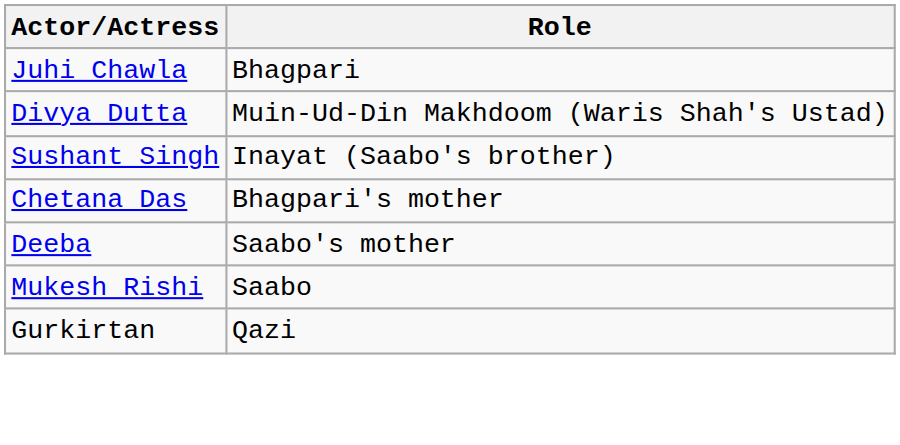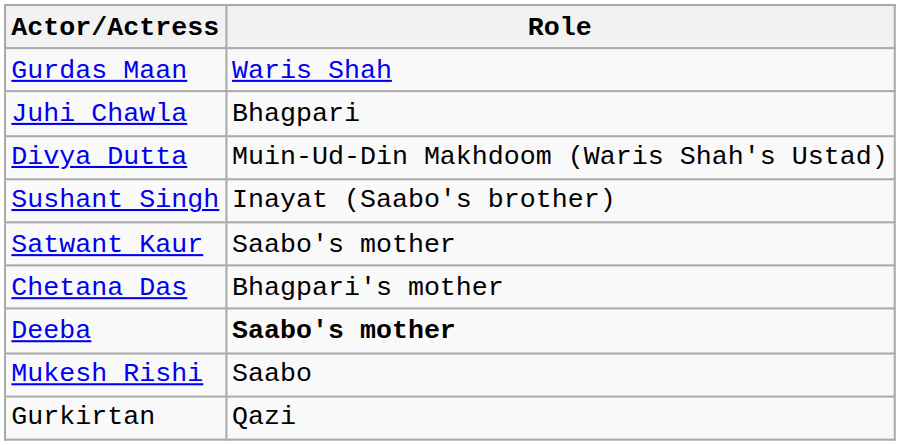 <table class="wikitable">
 <tr>
 <th>Actor/Actress</th>
 <th>Role</th>
+</tr>
+<tr>
+<td><a href='#'>Gurdas Maan</a></td>
+<td><a href='#'>Waris Shah</a></td>
 </tr>
 <tr>
 <td><a href='#'>Juhi Chawla</a></td>
 <td>Bhagpari</td>
 </tr>
 <tr>
 <td><a href='#'>Divya Dutta</a></td>
 <td>Muin-Ud-Din Makhdoom (Waris Shah's Ustad)</td>
 </tr>
 <tr>
 <td><a href='#'>Sushant Singh</a></td>
 <td>Inayat (Saabo's brother)</td>
 </tr>
 <tr>
+<td><a href='#'>Satwant Kaur</a></td>
+<td>Saabo's mother</td>
+</tr>
+<tr>
 <td><a href='#'>Chetana Das</a></td>
 <td>Bhagpari's mother</td>
 </tr>
 <tr>
 <td><a href='#'>Deeba</a></td>
-<td>Saabo's mother</td>
+<td><strong>Saabo's mother</strong></td>
 </tr>
 <tr>
 <td><a href='#'>Mukesh Rishi</a></td>
 <td>Saabo</td>
 </tr>
 <tr>
 <td>Gurkirtan</td>
 <td>Qazi</td>
 </tr>
 </table>
